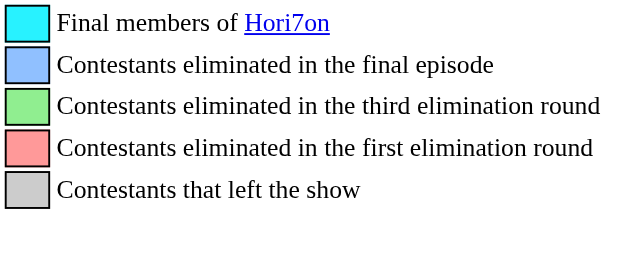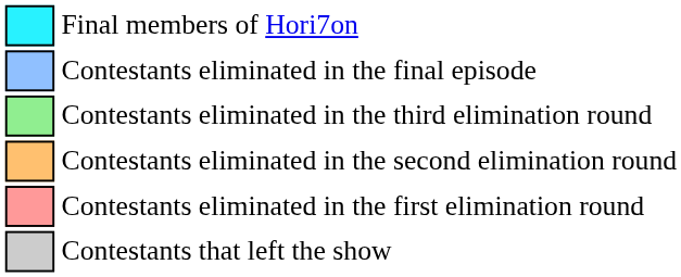 <table class="toccolours" style="font-size: 85%; white-space: nowrap;">
 <tr>
 <td style="background:#28F2FF; border: 1px solid black;">      </td>
 <td>Final members of <a href='#'>Hori7on</a></td>
 </tr>
 <tr>
 <td style="background:#90C0FF; border: 1px solid black;">      </td>
 <td>Contestants eliminated in the final episode</td>
 </tr>
 <tr>
 <td style="background:#90EE90; border: 1px solid black;">      </td>
 <td>Contestants eliminated in the third elimination round</td>
 </tr>
 <tr>
+<td style="background:#FFC06F; border: 1px solid black;">      </td>
+<td>Contestants eliminated in the second elimination round</td>
+</tr>
+<tr>
 <td style="background:#FF9999; border: 1px solid black;">      </td>
 <td>Contestants eliminated in the first elimination round</td>
 </tr>
 <tr>
 <td style="background:#CCCCCC; border: 1px solid black;">      </td>
 <td>Contestants that left the show</td>
 </tr>
 </table>
